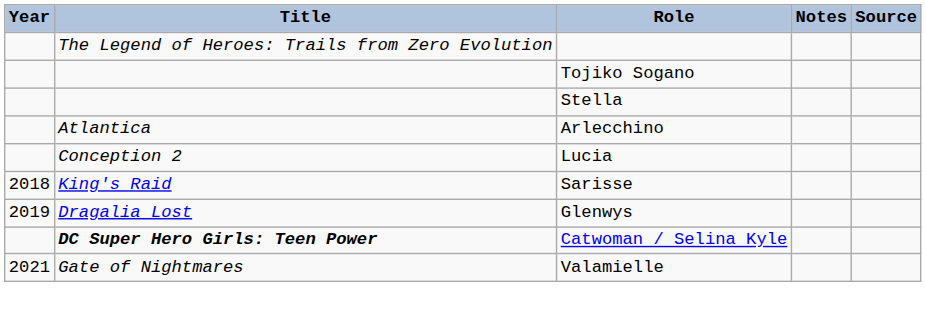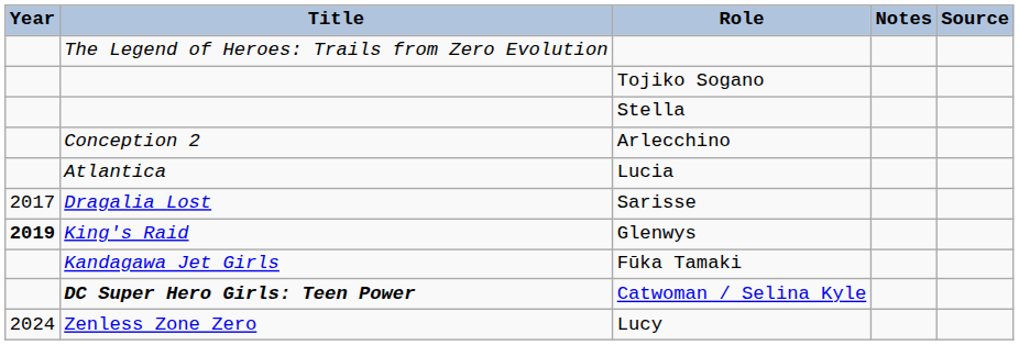 <table class="wikitable sortable plainrowheaders" style="width=95%;  font-size: 95%;">
 <tr>
 <th style="background:#b0c4de;">Year </th>
 <th style="background:#b0c4de;">Title</th>
 <th style="background:#b0c4de;">Role </th>
 <th style="background:#b0c4de;" class="unsortable">Notes </th>
 <th style="background:#b0c4de;" class="unsortable">Source</th>
 </tr>
 <tr>
 <td></td>
 <td><em>The Legend of Heroes: Trails from Zero Evolution</em></td>
 <td> </td>
 <td> </td>
 <td> </td>
 </tr>
 <tr>
 <td></td>
 <td><em></em></td>
 <td>Tojiko Sogano</td>
 <td> </td>
 <td> </td>
 </tr>
 <tr>
 <td></td>
 <td><em></em></td>
 <td>Stella </td>
 <td> </td>
 <td> </td>
 </tr>
 <tr>
 <td></td>
-<td><em>Atlantica</em></td>
+<td><em>Conception 2</em></td>
 <td>Arlecchino </td>
 <td> </td>
 <td> </td>
 </tr>
 <tr>
 <td></td>
-<td><em>Conception 2</em></td>
+<td><em>Atlantica</em></td>
 <td>Lucia</td>
 <td> </td>
 <td> </td>
 </tr>
 <tr>
-<td>2018</td>
-<td><em><a href='#'>King's Raid</a></em></td>
+<td>2017</td>
+<td><em><a href='#'>Dragalia Lost</a></em></td>
 <td>Sarisse</td>
 <td></td>
 <td></td>
 </tr>
 <tr>
-<td>2019</td>
-<td><em><a href='#'>Dragalia Lost</a></em></td>
+<td><strong>2019</strong></td>
+<td><em><a href='#'>King's Raid</a></em></td>
 <td>Glenwys</td>
 <td></td>
+<td></td>
+</tr>
+<tr>
+<td></td>
+<td><em><a href='#'>Kandagawa Jet Girls</a></em></td>
+<td>Fūka Tamaki</td>
+<td> </td>
 <td></td>
 </tr>
 <tr>
 <td></td>
 <td><strong><em>DC Super Hero Girls: Teen Power</em></strong></td>
 <td><a href='#'>Catwoman / Selina Kyle</a></td>
 <td> </td>
 <td></td>
 </tr>
 <tr>
-<td>2021</td>
-<td><em>Gate of Nightmares</em></td>
-<td>Valamielle</td>
-<td> </td>
-<td> </td>
+<td>2024</td>
+<td><a href='#'>Zenless Zone Zero</a></td>
+<td>Lucy</td>
+<td></td>
+<td></td>
 </tr>
 </table>
